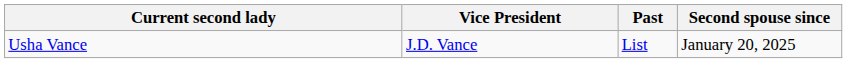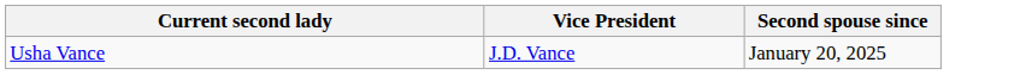 <table class="sortable wikitable">
 <tr>
 <th width="375px">Current second lady</th>
 <th width="200px">Vice President</th>
-<th width="50px">Past</th>
 <th width="150px">Second spouse since</th>
 </tr>
 <tr>
 <td><a href='#'>Usha Vance</a></td>
 <td><a href='#'>J.D. Vance</a></td>
-<td><a href='#'>List</a></td>
 <td>January 20, 2025</td>
 </tr>
 </table>
